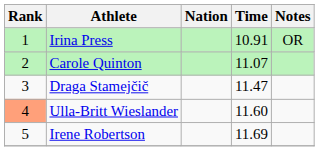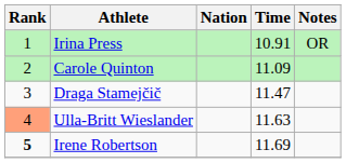 <table class="wikitable sortable" style="text-align:center">
 <tr>
 <th>Rank</th>
 <th>Athlete</th>
 <th>Nation</th>
 <th>Time</th>
 <th>Notes</th>
 </tr>
 <tr bgcolor=bbf3bb>
 <td>1</td>
 <td align=left><a href='#'>Irina Press</a></td>
 <td align=left></td>
 <td>10.91</td>
 <td>OR</td>
 </tr>
 <tr bgcolor=bbf3bb>
 <td>2</td>
 <td align=left><a href='#'>Carole Quinton</a></td>
 <td align=left></td>
-<td>11.07</td>
+<td>11.09</td>
 <td></td>
 </tr>
 <tr>
 <td>3</td>
 <td align=left><a href='#'>Draga Stamejčič</a></td>
 <td align=left></td>
 <td>11.47</td>
 <td></td>
 </tr>
 <tr>
 <td style="background: lightsalmon;">4</td>
 <td align=left><a href='#'>Ulla-Britt Wieslander</a></td>
 <td align=left></td>
-<td>11.60</td>
+<td>11.63</td>
 <td></td>
 </tr>
 <tr>
-<td>5</td>
+<td><strong>5</strong></td>
 <td align=left><a href='#'>Irene Robertson</a></td>
 <td align=left></td>
 <td>11.69</td>
 <td></td>
 </tr>
 <tr>
 </tr>
 </table>
